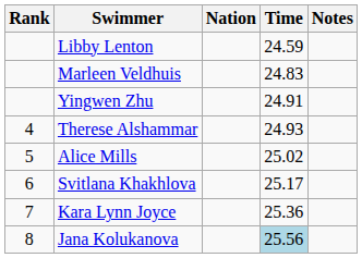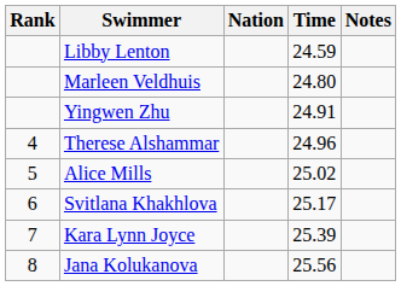 <table class="wikitable sortable" style="text-align:center">
 <tr>
 <th>Rank</th>
 <th>Swimmer</th>
 <th>Nation</th>
 <th>Time</th>
 <th>Notes</th>
 </tr>
 <tr>
 <td></td>
 <td align=left><a href='#'>Libby Lenton</a></td>
 <td align=left></td>
 <td>24.59</td>
 <td></td>
 </tr>
 <tr>
 <td></td>
 <td align=left><a href='#'>Marleen Veldhuis</a></td>
 <td align=left></td>
-<td>24.83</td>
+<td>24.80</td>
 <td></td>
 </tr>
 <tr>
 <td></td>
 <td align=left><a href='#'>Yingwen Zhu</a></td>
 <td align=left></td>
 <td>24.91</td>
 <td></td>
 </tr>
 <tr>
 <td>4</td>
 <td align=left><a href='#'>Therese Alshammar</a></td>
 <td align=left></td>
-<td>24.93</td>
+<td>24.96</td>
 <td></td>
 </tr>
 <tr>
 <td>5</td>
 <td align=left><a href='#'>Alice Mills</a></td>
 <td align=left></td>
 <td>25.02</td>
 <td></td>
 </tr>
 <tr>
 <td>6</td>
 <td align=left><a href='#'>Svitlana Khakhlova</a></td>
 <td align=left></td>
 <td>25.17</td>
 <td></td>
 </tr>
 <tr>
 <td>7</td>
 <td align=left><a href='#'>Kara Lynn Joyce</a></td>
 <td align=left></td>
-<td>25.36</td>
+<td>25.39</td>
 <td></td>
 </tr>
 <tr>
 <td>8</td>
 <td align=left><a href='#'>Jana Kolukanova</a></td>
 <td align=left></td>
-<td style="background: lightblue;">25.56</td>
+<td>25.56</td>
 <td></td>
 </tr>
 <tr>
 </tr>
 </table>
